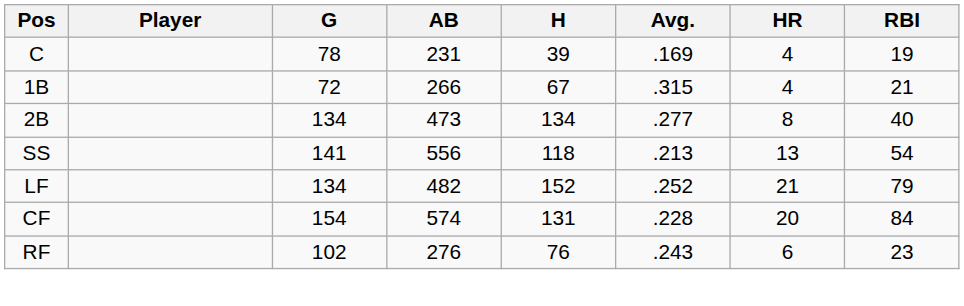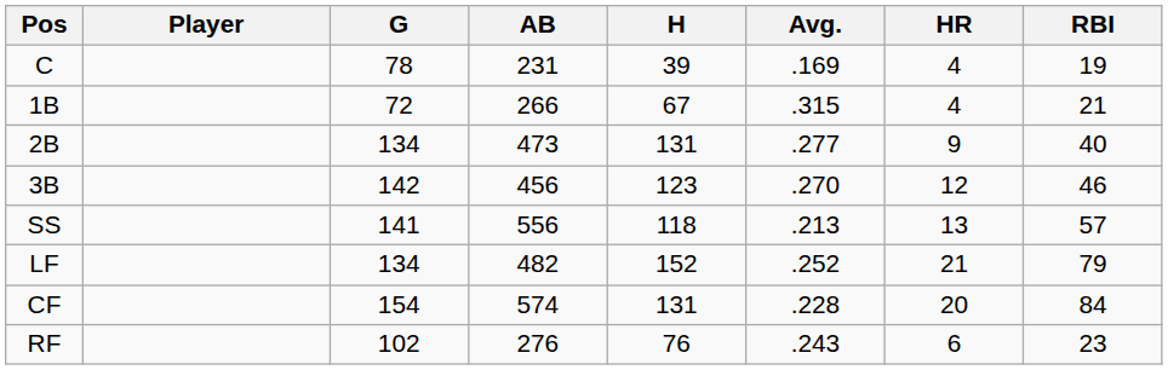 <table class="wikitable sortable">
 <tr>
 <th bgcolor="#DDDDFF" width="5%">Pos</th>
 <th bgcolor="#DDDDFF" width="16%">Player</th>
 <th bgcolor="#DDDDFF" width="9%">G</th>
 <th bgcolor="#DDDDFF" width="9%">AB</th>
 <th bgcolor="#DDDDFF" width="9%">H</th>
 <th bgcolor="#DDDDFF" width="9%">Avg.</th>
 <th bgcolor="#DDDDFF" width="9%">HR</th>
 <th bgcolor="#DDDDFF" width="9%">RBI</th>
 </tr>
 <tr align="center">
 <td>C</td>
 <td></td>
 <td>78</td>
 <td>231</td>
 <td>39</td>
 <td>.169</td>
 <td>4</td>
 <td>19</td>
 </tr>
 <tr align="center">
 <td>1B</td>
 <td></td>
 <td>72</td>
 <td>266</td>
 <td>67</td>
 <td>.315</td>
 <td>4</td>
 <td>21</td>
 </tr>
 <tr align="center">
 <td>2B</td>
 <td></td>
 <td>134</td>
 <td>473</td>
-<td>134</td>
+<td>131</td>
 <td>.277</td>
-<td>8</td>
+<td>9</td>
 <td>40</td>
+</tr>
+<tr align="center">
+<td>3B</td>
+<td></td>
+<td>142</td>
+<td>456</td>
+<td>123</td>
+<td>.270</td>
+<td>12</td>
+<td>46</td>
 </tr>
 <tr align="center">
 <td>SS</td>
 <td></td>
 <td>141</td>
 <td>556</td>
 <td>118</td>
 <td>.213</td>
 <td>13</td>
-<td>54</td>
+<td>57</td>
 </tr>
 <tr align="center">
 <td>LF</td>
 <td></td>
 <td>134</td>
 <td>482</td>
 <td>152</td>
 <td>.252</td>
 <td>21</td>
 <td>79</td>
 </tr>
 <tr align="center">
 <td>CF</td>
 <td></td>
 <td>154</td>
 <td>574</td>
 <td>131</td>
 <td>.228</td>
 <td>20</td>
 <td>84</td>
 </tr>
 <tr align="center">
 <td>RF</td>
 <td></td>
 <td>102</td>
 <td>276</td>
 <td>76</td>
 <td>.243</td>
 <td>6</td>
 <td>23</td>
 </tr>
 </table>
